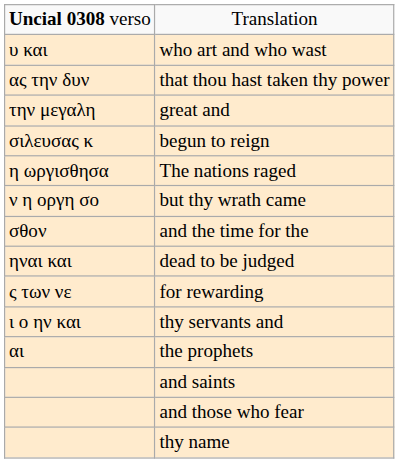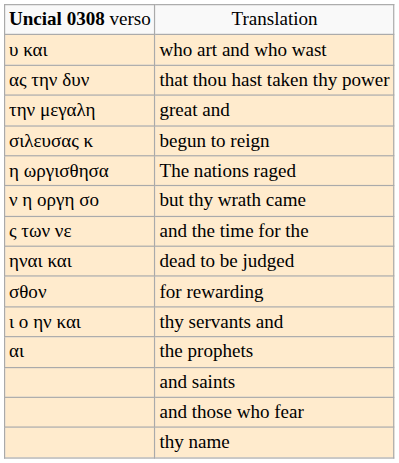 <table class="wikitable" style="float:left; margin-right:1em">
 <tr>
 <td style="text-align:center;"><strong>Uncial 0308</strong> verso</td>
 <td style="text-align:center;">Translation</td>
 </tr>
 <tr style="background:#FFEBCD">
 <td>υ και</td>
 <td>who art and who wast</td>
 </tr>
 <tr style="background:#FFEBCD">
 <td>ας την δυν</td>
 <td>that thou hast taken thy power</td>
 </tr>
 <tr style="background:#FFEBCD">
 <td>την μεγαλη</td>
 <td>great and</td>
 </tr>
 <tr style="background:#FFEBCD">
 <td>σιλευσας κ</td>
 <td>begun to reign</td>
 </tr>
 <tr style="background:#FFEBCD">
 <td>η ωργισθησα</td>
 <td>The nations raged</td>
 </tr>
 <tr style="background:#FFEBCD">
 <td>ν η οργη σο</td>
 <td>but thy wrath came</td>
 </tr>
 <tr style="background:#FFEBCD">
-<td>σθον</td>
+<td>ς των νε</td>
 <td>and the time for the</td>
 </tr>
 <tr style="background:#FFEBCD">
 <td>ηναι και</td>
 <td>dead to be judged</td>
 </tr>
 <tr style="background:#FFEBCD">
-<td>ς των νε</td>
+<td>σθον</td>
 <td>for rewarding</td>
 </tr>
 <tr style="background:#FFEBCD">
 <td>ι ο ην και </td>
 <td>thy servants and</td>
 </tr>
 <tr style="background:#FFEBCD">
 <td>αι</td>
 <td>the prophets</td>
 </tr>
 <tr style="background:#FFEBCD">
 <td></td>
 <td>and saints</td>
 </tr>
 <tr style="background:#FFEBCD">
 <td></td>
 <td>and those who fear</td>
 </tr>
 <tr style="background:#FFEBCD">
 <td></td>
 <td>thy name</td>
 </tr>
 </table>
